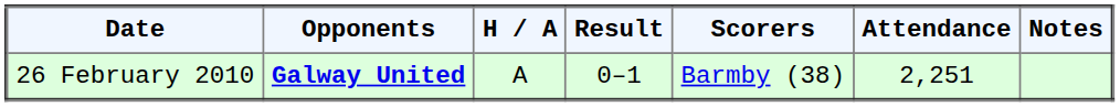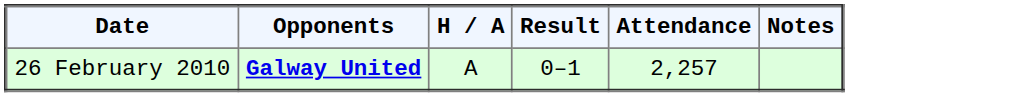 <table border="2" cellpadding="4" style="border-collapse:collapse; text-align:center;">
 <tr bgcolor="#f0f6ff">
 <th>Date</th>
 <th>Opponents</th>
 <th>H / A</th>
 <th>Result</th>
-<th>Scorers</th>
 <th>Attendance</th>
 <th>Notes</th>
 </tr>
 <tr style="background: #ddffdd;">
 <td>26 February 2010</td>
 <td><strong><a href='#'>Galway United</a></strong></td>
 <td>A</td>
 <td>0–1</td>
-<td><a href='#'>Barmby</a> (38)</td>
-<td>2,251</td>
+<td>2,257</td>
 <td> </td>
 </tr>
 </table>
